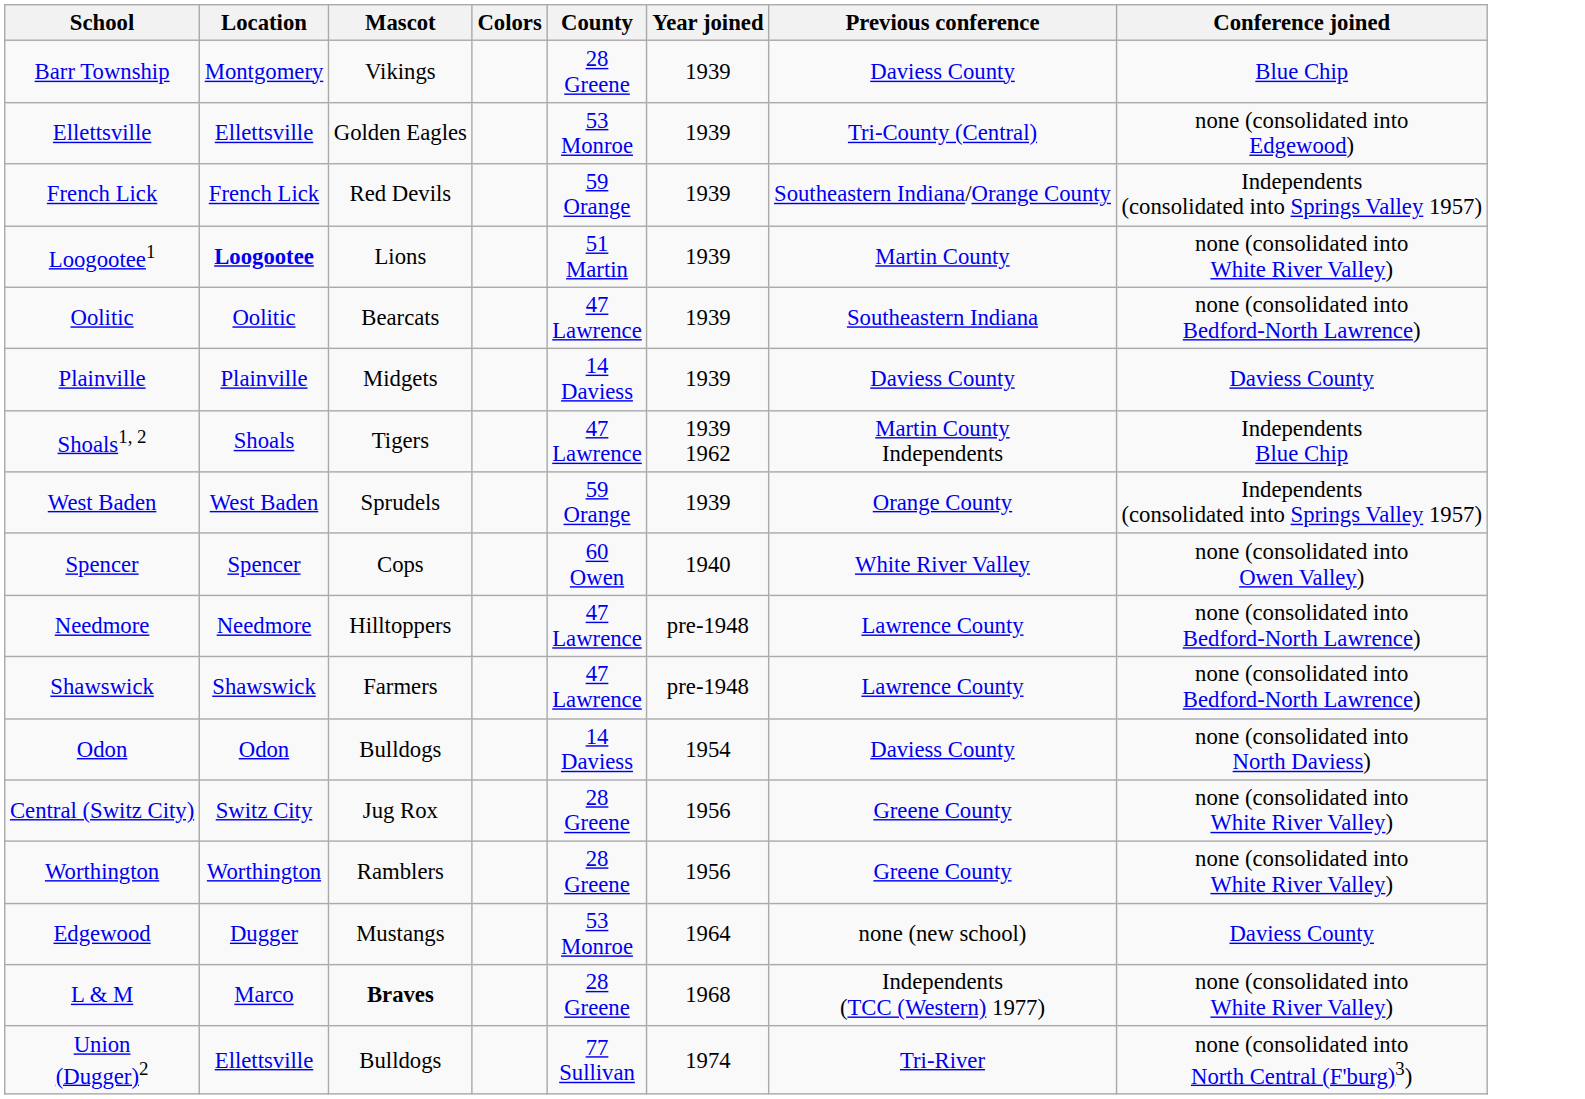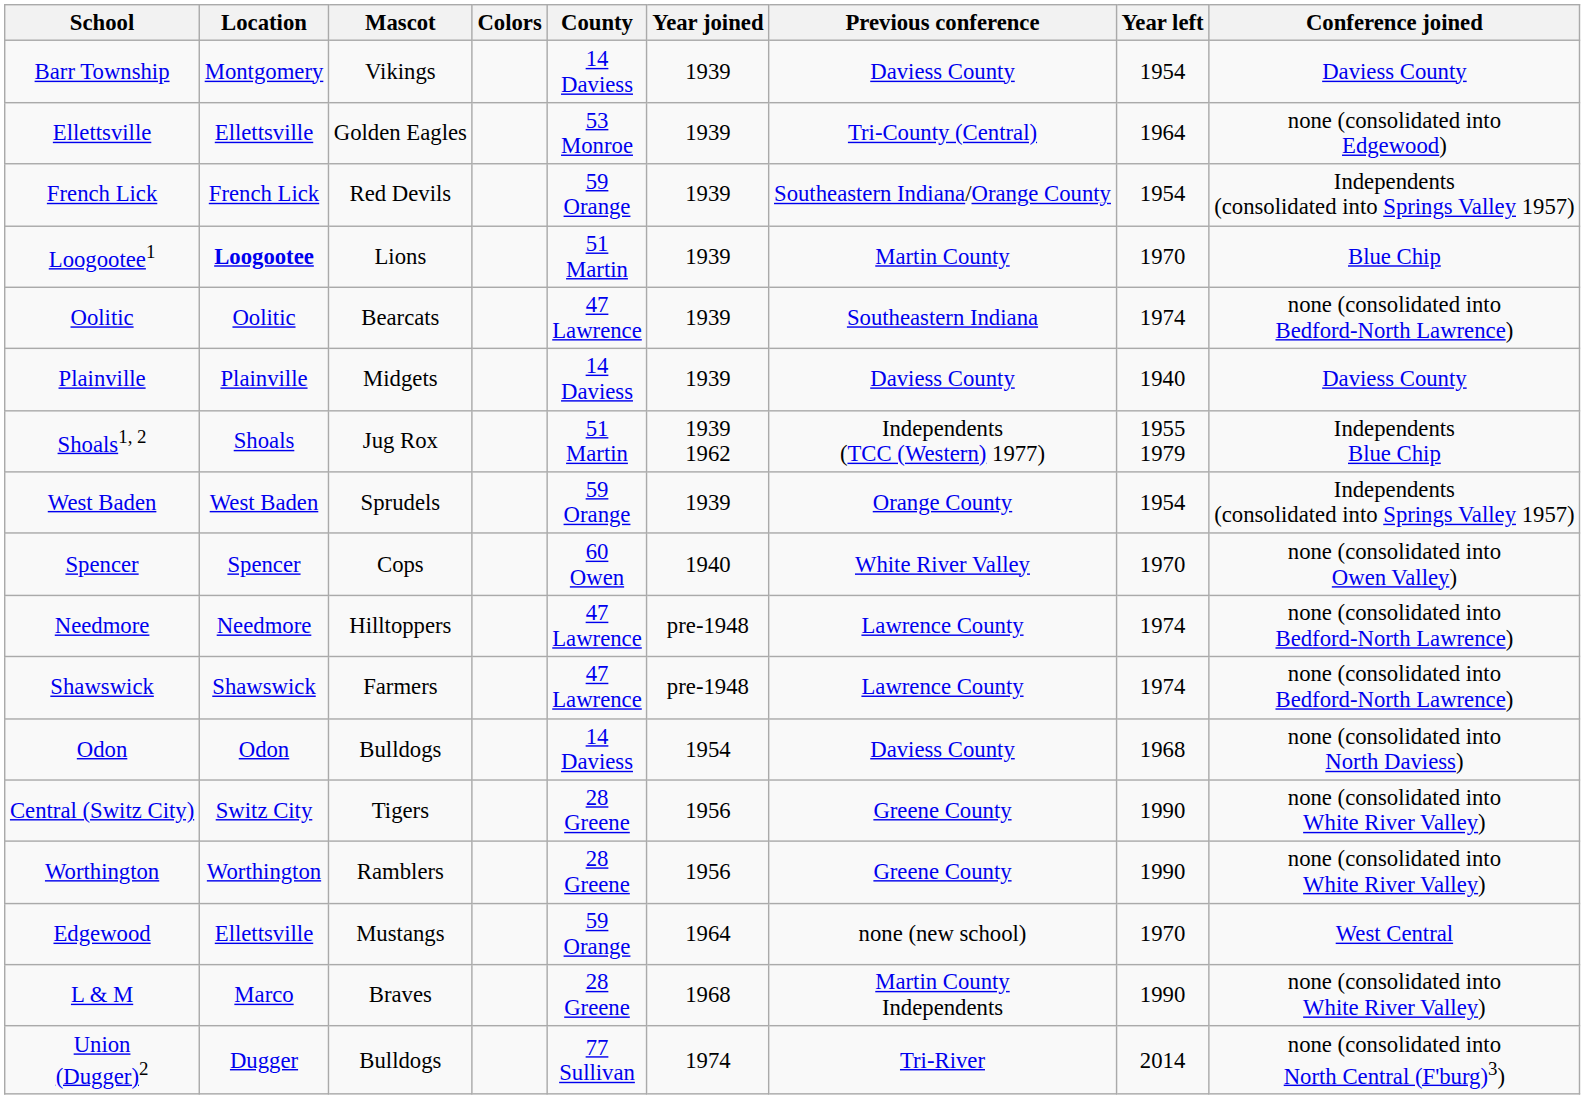 <table class="wikitable" style="text-align:center;">
 <tr>
 <th>School</th>
 <th>Location</th>
 <th>Mascot</th>
 <th>Colors</th>
 <th>County</th>
 <th>Year joined</th>
 <th>Previous conference</th>
+<th>Year left</th>
 <th>Conference joined</th>
 </tr>
 <tr>
 <td><a href='#'>Barr Township</a></td>
 <td><a href='#'>Montgomery</a></td>
 <td>Vikings</td>
 <td> </td>
-<td><a href='#'>28 <br> Greene</a></td>
+<td><a href='#'>14 <br> Daviess</a></td>
 <td>1939</td>
 <td><a href='#'>Daviess County</a></td>
-<td><a href='#'>Blue Chip</a></td>
+<td>1954</td>
+<td><a href='#'>Daviess County</a></td>
 </tr>
 <tr>
 <td><a href='#'>Ellettsville</a></td>
 <td><a href='#'>Ellettsville</a></td>
 <td>Golden Eagles</td>
 <td> </td>
 <td><a href='#'>53 <br> Monroe</a></td>
 <td>1939</td>
 <td><a href='#'>Tri-County (Central)</a></td>
+<td>1964</td>
 <td>none (consolidated into <br> <a href='#'>Edgewood</a>)</td>
 </tr>
 <tr>
 <td><a href='#'>French Lick</a></td>
 <td><a href='#'>French Lick</a></td>
 <td>Red Devils</td>
 <td> </td>
 <td><a href='#'>59 <br> Orange</a></td>
 <td>1939</td>
 <td><a href='#'>Southeastern Indiana</a>/<a href='#'>Orange County</a></td>
+<td>1954</td>
 <td>Independents <br> (consolidated into <a href='#'>Springs Valley</a> 1957)</td>
 </tr>
 <tr>
 <td><a href='#'>Loogootee</a><sup>1</sup></td>
 <td><strong><a href='#'>Loogootee</a></strong></td>
 <td>Lions</td>
 <td>  </td>
 <td><a href='#'>51 <br> Martin</a></td>
 <td>1939</td>
 <td><a href='#'>Martin County</a></td>
-<td>none (consolidated into <br> <a href='#'>White River Valley</a>)</td>
+<td>1970</td>
+<td><a href='#'>Blue Chip</a></td>
 </tr>
 <tr>
 <td><a href='#'>Oolitic</a></td>
 <td><a href='#'>Oolitic</a></td>
 <td>Bearcats</td>
 <td> </td>
 <td><a href='#'>47 <br> Lawrence</a></td>
 <td>1939</td>
 <td><a href='#'>Southeastern Indiana</a></td>
+<td>1974</td>
 <td>none (consolidated into <br> <a href='#'>Bedford-North Lawrence</a>)</td>
 </tr>
 <tr>
 <td><a href='#'>Plainville</a></td>
 <td><a href='#'>Plainville</a></td>
 <td>Midgets</td>
 <td> </td>
 <td><a href='#'>14 <br> Daviess</a></td>
 <td>1939</td>
 <td><a href='#'>Daviess County</a></td>
+<td>1940</td>
 <td><a href='#'>Daviess County</a></td>
 </tr>
 <tr>
 <td><a href='#'>Shoals</a><sup>1, 2</sup></td>
 <td><a href='#'>Shoals</a></td>
-<td>Tigers</td>
+<td>Jug Rox</td>
 <td> </td>
-<td><a href='#'>47 <br> Lawrence</a></td>
+<td><a href='#'>51 <br> Martin</a></td>
 <td>1939 <br> 1962</td>
-<td><a href='#'>Martin County</a> <br> Independents</td>
+<td>Independents<br>(<a href='#'>TCC (Western)</a> 1977)</td>
+<td>1955 <br> 1979</td>
 <td>Independents <br> <a href='#'>Blue Chip</a></td>
 </tr>
 <tr>
 <td><a href='#'>West Baden</a></td>
 <td><a href='#'>West Baden</a></td>
 <td>Sprudels</td>
 <td> </td>
 <td><a href='#'>59 <br> Orange</a></td>
 <td>1939</td>
 <td><a href='#'>Orange County</a></td>
+<td>1954</td>
 <td>Independents <br> (consolidated into <a href='#'>Springs Valley</a> 1957)</td>
 </tr>
 <tr>
 <td><a href='#'>Spencer</a></td>
 <td><a href='#'>Spencer</a></td>
 <td>Cops</td>
 <td> </td>
 <td><a href='#'>60 <br> Owen</a></td>
 <td>1940</td>
 <td><a href='#'>White River Valley</a></td>
+<td>1970</td>
 <td>none (consolidated into <br> <a href='#'>Owen Valley</a>)</td>
 </tr>
 <tr>
 <td><a href='#'>Needmore</a></td>
 <td><a href='#'>Needmore</a></td>
 <td>Hilltoppers</td>
 <td> </td>
 <td><a href='#'>47 <br> Lawrence</a></td>
 <td>pre-1948</td>
 <td><a href='#'>Lawrence County</a></td>
+<td>1974</td>
 <td>none (consolidated into <br> <a href='#'>Bedford-North Lawrence</a>)</td>
 </tr>
 <tr>
 <td><a href='#'>Shawswick</a></td>
 <td><a href='#'>Shawswick</a></td>
 <td>Farmers</td>
 <td> </td>
 <td><a href='#'>47 <br> Lawrence</a></td>
 <td>pre-1948</td>
 <td><a href='#'>Lawrence County</a></td>
+<td>1974</td>
 <td>none (consolidated into <br> <a href='#'>Bedford-North Lawrence</a>)</td>
 </tr>
 <tr>
 <td><a href='#'>Odon</a></td>
 <td><a href='#'>Odon</a></td>
 <td>Bulldogs</td>
 <td> </td>
 <td><a href='#'>14 <br> Daviess</a></td>
 <td>1954</td>
 <td><a href='#'>Daviess County</a></td>
+<td>1968</td>
 <td>none (consolidated into <br> <a href='#'>North Daviess</a>)</td>
 </tr>
 <tr>
 <td><a href='#'>Central (Switz City)</a></td>
 <td><a href='#'>Switz City</a></td>
-<td>Jug Rox</td>
+<td>Tigers</td>
 <td> </td>
 <td><a href='#'>28 <br> Greene</a></td>
 <td>1956</td>
 <td><a href='#'>Greene County</a></td>
+<td>1990</td>
 <td>none (consolidated into <br> <a href='#'>White River Valley</a>)</td>
 </tr>
 <tr>
 <td><a href='#'>Worthington</a></td>
 <td><a href='#'>Worthington</a></td>
 <td>Ramblers</td>
 <td> </td>
 <td><a href='#'>28 <br> Greene</a></td>
 <td>1956</td>
 <td><a href='#'>Greene County</a></td>
+<td>1990</td>
 <td>none (consolidated into <br> <a href='#'>White River Valley</a>)</td>
 </tr>
 <tr>
 <td><a href='#'>Edgewood</a></td>
-<td><a href='#'>Dugger</a></td>
+<td><a href='#'>Ellettsville</a></td>
 <td>Mustangs</td>
 <td>  </td>
-<td><a href='#'>53 <br> Monroe</a></td>
+<td><a href='#'>59 <br> Orange</a></td>
 <td>1964</td>
 <td>none (new school)</td>
-<td><a href='#'>Daviess County</a></td>
+<td>1970</td>
+<td><a href='#'>West Central</a></td>
 </tr>
 <tr>
 <td><a href='#'>L & M</a></td>
 <td><a href='#'>Marco</a></td>
-<td><strong>Braves</strong></td>
+<td>Braves</td>
 <td> </td>
 <td><a href='#'>28 <br> Greene</a></td>
 <td>1968</td>
-<td>Independents<br>(<a href='#'>TCC (Western)</a> 1977)</td>
+<td><a href='#'>Martin County</a> <br> Independents</td>
+<td>1990</td>
 <td>none (consolidated into <br> <a href='#'>White River Valley</a>)</td>
 </tr>
 <tr>
 <td><a href='#'>Union <br> (Dugger)</a><sup>2</sup></td>
-<td><a href='#'>Ellettsville</a></td>
+<td><a href='#'>Dugger</a></td>
 <td>Bulldogs</td>
 <td>  </td>
 <td><a href='#'>77 <br> Sullivan</a></td>
 <td>1974</td>
 <td><a href='#'>Tri-River</a></td>
+<td>2014</td>
 <td>none (consolidated into<br><a href='#'>North Central (F'burg)</a><sup>3</sup>)</td>
 </tr>
 </table>
